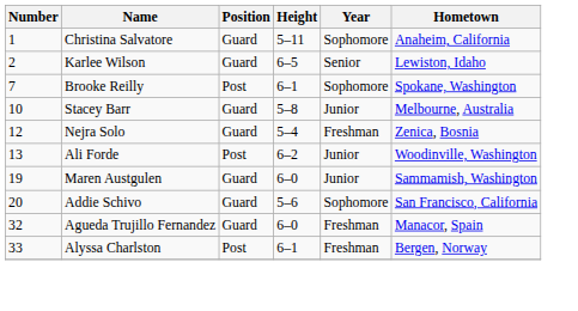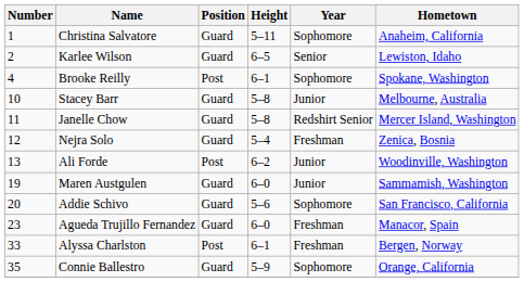 <table class="wikitable" style="font-size: 95%;">
 <tr>
 <th>Number</th>
 <th>Name</th>
 <th>Position</th>
 <th>Height</th>
 <th>Year</th>
 <th>Hometown</th>
 </tr>
 <tr>
 <td>1</td>
 <td>Christina Salvatore</td>
 <td>Guard</td>
 <td>5–11</td>
 <td>Sophomore</td>
 <td><a href='#'>Anaheim, California</a></td>
 </tr>
 <tr>
 <td>2</td>
 <td>Karlee Wilson</td>
 <td>Guard</td>
 <td>6–5</td>
 <td>Senior</td>
 <td><a href='#'>Lewiston, Idaho</a></td>
 </tr>
 <tr>
-<td>7</td>
+<td>4</td>
 <td>Brooke Reilly</td>
 <td>Post</td>
 <td>6–1</td>
 <td>Sophomore</td>
 <td><a href='#'>Spokane, Washington</a></td>
 </tr>
 <tr>
 <td>10</td>
 <td>Stacey Barr</td>
 <td>Guard</td>
 <td>5–8</td>
 <td>Junior</td>
 <td><a href='#'>Melbourne</a>, <a href='#'>Australia</a></td>
+</tr>
+<tr>
+<td>11</td>
+<td>Janelle Chow</td>
+<td>Guard</td>
+<td>5–8</td>
+<td>Redshirt Senior</td>
+<td><a href='#'>Mercer Island, Washington</a></td>
 </tr>
 <tr>
 <td>12</td>
 <td>Nejra Solo</td>
 <td>Guard</td>
 <td>5–4</td>
 <td>Freshman</td>
 <td><a href='#'>Zenica</a>, <a href='#'>Bosnia</a></td>
 </tr>
 <tr>
 <td>13</td>
 <td>Ali Forde</td>
 <td>Post</td>
 <td>6–2</td>
 <td>Junior</td>
 <td><a href='#'>Woodinville, Washington</a></td>
 </tr>
 <tr>
 <td>19</td>
 <td>Maren Austgulen</td>
 <td>Guard</td>
 <td>6–0</td>
 <td>Junior</td>
 <td><a href='#'>Sammamish, Washington</a></td>
 </tr>
 <tr>
 <td>20</td>
 <td>Addie Schivo</td>
 <td>Guard</td>
 <td>5–6</td>
 <td>Sophomore</td>
 <td><a href='#'>San Francisco, California</a></td>
 </tr>
 <tr>
-<td>32</td>
+<td>23</td>
 <td>Agueda Trujillo Fernandez</td>
 <td>Guard</td>
 <td>6–0</td>
 <td>Freshman</td>
 <td><a href='#'>Manacor</a>, <a href='#'>Spain</a></td>
 </tr>
 <tr>
 <td>33</td>
 <td>Alyssa Charlston</td>
 <td>Post</td>
 <td>6–1</td>
 <td>Freshman</td>
 <td><a href='#'>Bergen</a>, <a href='#'>Norway</a></td>
 </tr>
 <tr>
+<td>35</td>
+<td>Connie Ballestro</td>
+<td>Guard</td>
+<td>5–9</td>
+<td>Sophomore</td>
+<td><a href='#'>Orange, California</a></td>
+</tr>
+<tr>
 </tr>
 </table>
